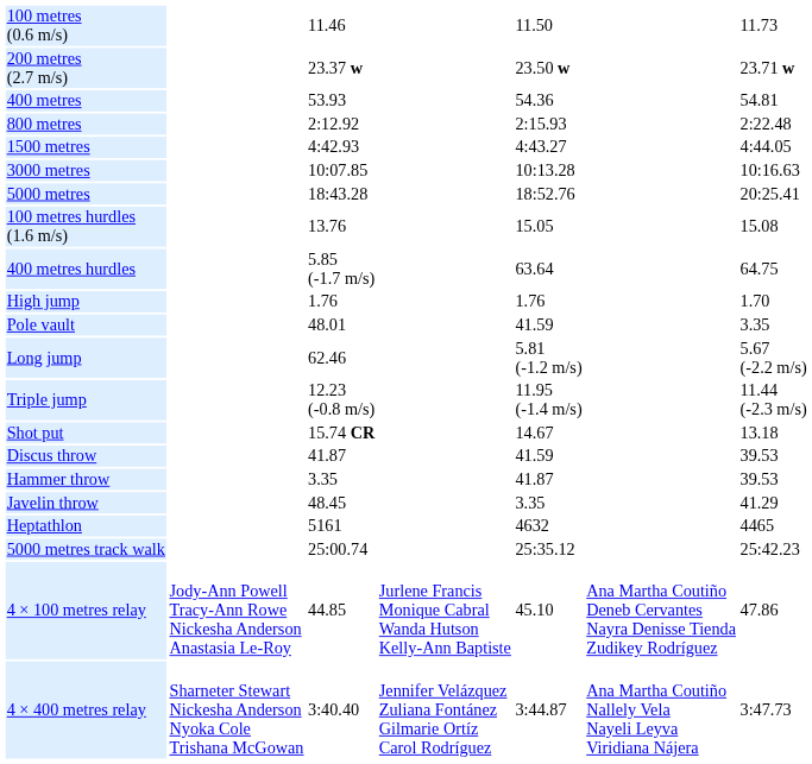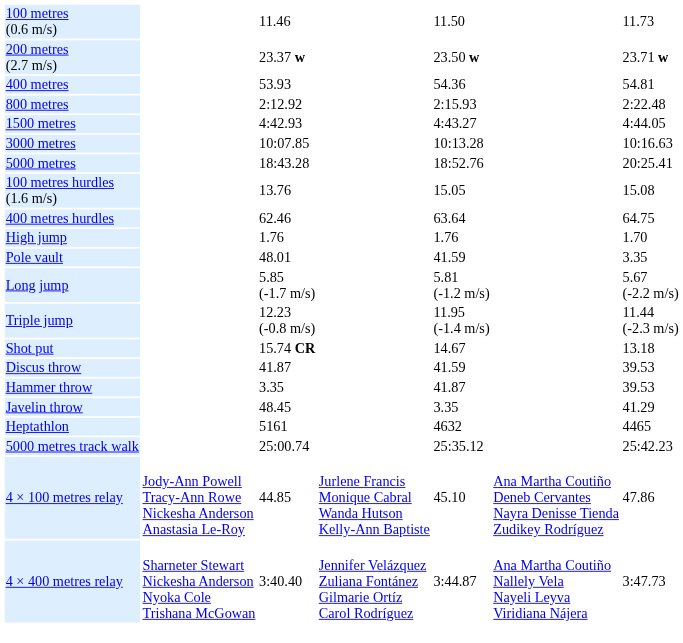 <table>
 <tr>
 <td bgcolor = DDEEFF><a href='#'>100 metres</a> <br> (0.6 m/s)</td>
 <td></td>
 <td>11.46</td>
 <td></td>
 <td>11.50</td>
 <td></td>
 <td>11.73</td>
 </tr>
 <tr>
 <td bgcolor = DDEEFF><a href='#'>200 metres</a> <br> (2.7 m/s)</td>
 <td></td>
 <td>23.37 <strong>w</strong></td>
 <td></td>
 <td>23.50 <strong>w</strong></td>
 <td></td>
 <td>23.71 <strong>w</strong></td>
 </tr>
 <tr>
 <td bgcolor = DDEEFF><a href='#'>400 metres</a></td>
 <td></td>
 <td>53.93</td>
 <td></td>
 <td>54.36</td>
 <td></td>
 <td>54.81</td>
 </tr>
 <tr>
 <td bgcolor = DDEEFF><a href='#'>800 metres</a></td>
 <td></td>
 <td>2:12.92</td>
 <td></td>
 <td>2:15.93</td>
 <td></td>
 <td>2:22.48</td>
 </tr>
 <tr>
 <td bgcolor = DDEEFF><a href='#'>1500 metres</a></td>
 <td></td>
 <td>4:42.93</td>
 <td></td>
 <td>4:43.27</td>
 <td></td>
 <td>4:44.05</td>
 </tr>
 <tr>
 <td bgcolor = DDEEFF><a href='#'>3000 metres</a></td>
 <td></td>
 <td>10:07.85</td>
 <td></td>
 <td>10:13.28</td>
 <td></td>
 <td>10:16.63</td>
 </tr>
 <tr>
 <td bgcolor = DDEEFF><a href='#'>5000 metres</a></td>
 <td></td>
 <td>18:43.28</td>
 <td></td>
 <td>18:52.76</td>
 <td></td>
 <td>20:25.41</td>
 </tr>
 <tr>
 <td bgcolor = DDEEFF><a href='#'>100 metres hurdles</a> <br> (1.6 m/s)</td>
 <td></td>
 <td>13.76</td>
 <td></td>
 <td>15.05</td>
 <td></td>
 <td>15.08</td>
 </tr>
 <tr>
 <td bgcolor = DDEEFF><a href='#'>400 metres hurdles</a></td>
 <td></td>
-<td>5.85 <br> (-1.7 m/s)</td>
+<td>62.46</td>
 <td></td>
 <td>63.64</td>
 <td></td>
 <td>64.75</td>
 </tr>
 <tr>
 <td bgcolor = DDEEFF><a href='#'>High jump</a></td>
 <td></td>
 <td>1.76</td>
 <td></td>
 <td>1.76</td>
 <td></td>
 <td>1.70</td>
 </tr>
 <tr>
 <td bgcolor = DDEEFF><a href='#'>Pole vault</a></td>
 <td></td>
 <td>48.01</td>
 <td></td>
 <td>41.59</td>
 <td></td>
 <td>3.35</td>
 </tr>
 <tr>
 <td bgcolor = DDEEFF><a href='#'>Long jump</a></td>
 <td></td>
-<td>62.46</td>
+<td>5.85 <br> (-1.7 m/s)</td>
 <td></td>
 <td>5.81 <br> (-1.2 m/s)</td>
 <td></td>
 <td>5.67 <br> (-2.2 m/s)</td>
 </tr>
 <tr>
 <td bgcolor = DDEEFF><a href='#'>Triple jump</a></td>
 <td></td>
 <td>12.23 <br> (-0.8 m/s)</td>
 <td></td>
 <td>11.95 <br> (-1.4 m/s)</td>
 <td></td>
 <td>11.44 <br> (-2.3 m/s)</td>
 </tr>
 <tr>
 <td bgcolor = DDEEFF><a href='#'>Shot put</a></td>
 <td></td>
 <td>15.74 <strong>CR</strong></td>
 <td></td>
 <td>14.67</td>
 <td></td>
 <td>13.18</td>
 </tr>
 <tr>
 <td bgcolor = DDEEFF><a href='#'>Discus throw</a></td>
 <td></td>
 <td>41.87</td>
 <td></td>
 <td>41.59</td>
 <td></td>
 <td>39.53</td>
 </tr>
 <tr>
 <td bgcolor = DDEEFF><a href='#'>Hammer throw</a></td>
 <td></td>
 <td>3.35</td>
 <td></td>
 <td>41.87</td>
 <td></td>
 <td>39.53</td>
 </tr>
 <tr>
 <td bgcolor = DDEEFF><a href='#'>Javelin throw</a></td>
 <td></td>
 <td>48.45</td>
 <td></td>
 <td>3.35</td>
 <td></td>
 <td>41.29</td>
 </tr>
 <tr>
 <td bgcolor = DDEEFF><a href='#'>Heptathlon</a></td>
 <td></td>
 <td>5161</td>
 <td></td>
 <td>4632</td>
 <td></td>
 <td>4465</td>
 </tr>
 <tr>
 <td bgcolor = DDEEFF><a href='#'>5000 metres track walk</a></td>
 <td></td>
 <td>25:00.74</td>
 <td></td>
 <td>25:35.12</td>
 <td></td>
 <td>25:42.23</td>
 </tr>
 <tr>
 <td bgcolor = DDEEFF><a href='#'>4 × 100 metres relay</a></td>
 <td> <br><a href='#'>Jody-Ann Powell</a> <br><a href='#'>Tracy-Ann Rowe</a> <br><a href='#'>Nickesha Anderson</a> <br><a href='#'>Anastasia Le-Roy</a></td>
 <td>44.85</td>
 <td> <br><a href='#'>Jurlene Francis</a> <br><a href='#'>Monique Cabral</a> <br><a href='#'>Wanda Hutson</a> <br><a href='#'>Kelly-Ann Baptiste</a></td>
 <td>45.10</td>
 <td> <br><a href='#'>Ana Martha Coutiño</a> <br><a href='#'>Deneb Cervantes</a> <br><a href='#'>Nayra Denisse Tienda</a> <br><a href='#'>Zudikey Rodríguez</a></td>
 <td>47.86</td>
 </tr>
 <tr>
 <td bgcolor = DDEEFF><a href='#'>4 × 400 metres relay</a></td>
 <td> <br><a href='#'>Sharneter Stewart</a> <br><a href='#'>Nickesha Anderson</a> <br><a href='#'>Nyoka Cole</a> <br><a href='#'>Trishana McGowan</a></td>
 <td>3:40.40</td>
 <td> <br><a href='#'>Jennifer Velázquez</a> <br><a href='#'>Zuliana Fontánez</a> <br><a href='#'>Gilmarie Ortíz</a> <br><a href='#'>Carol Rodríguez</a></td>
 <td>3:44.87</td>
 <td> <br><a href='#'>Ana Martha Coutiño</a> <br><a href='#'>Nallely Vela</a> <br><a href='#'>Nayeli Leyva</a> <br><a href='#'>Viridiana Nájera</a></td>
 <td>3:47.73</td>
 </tr>
 </table>
